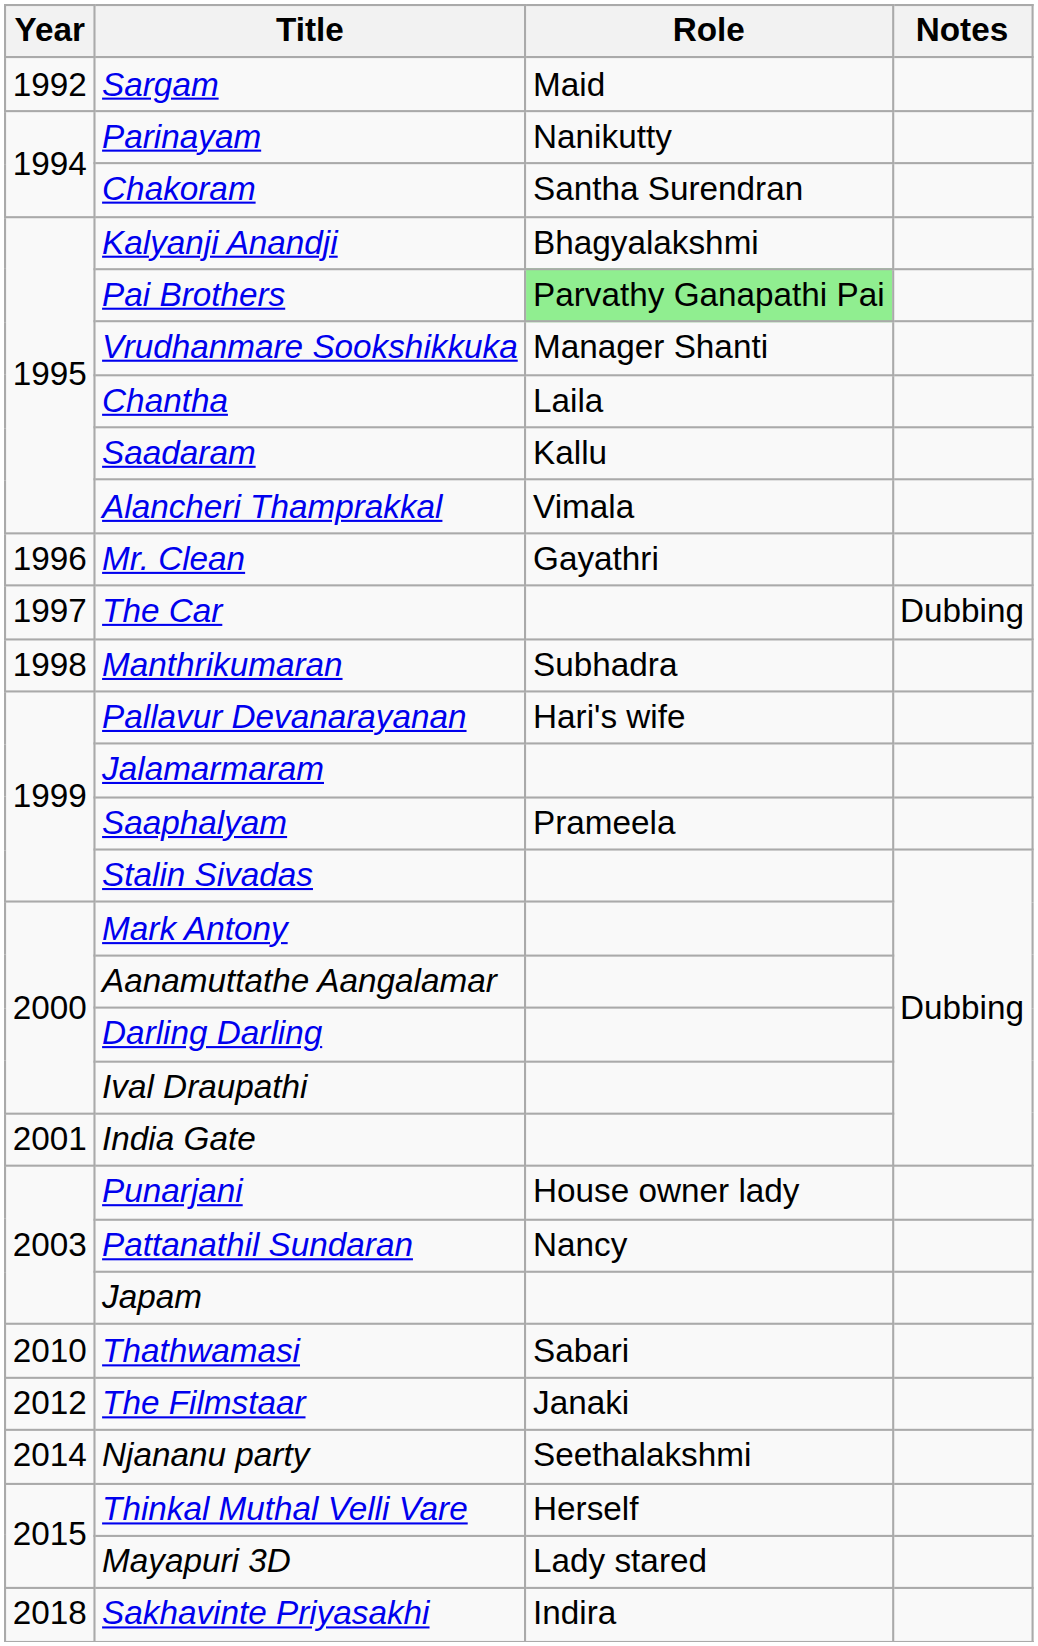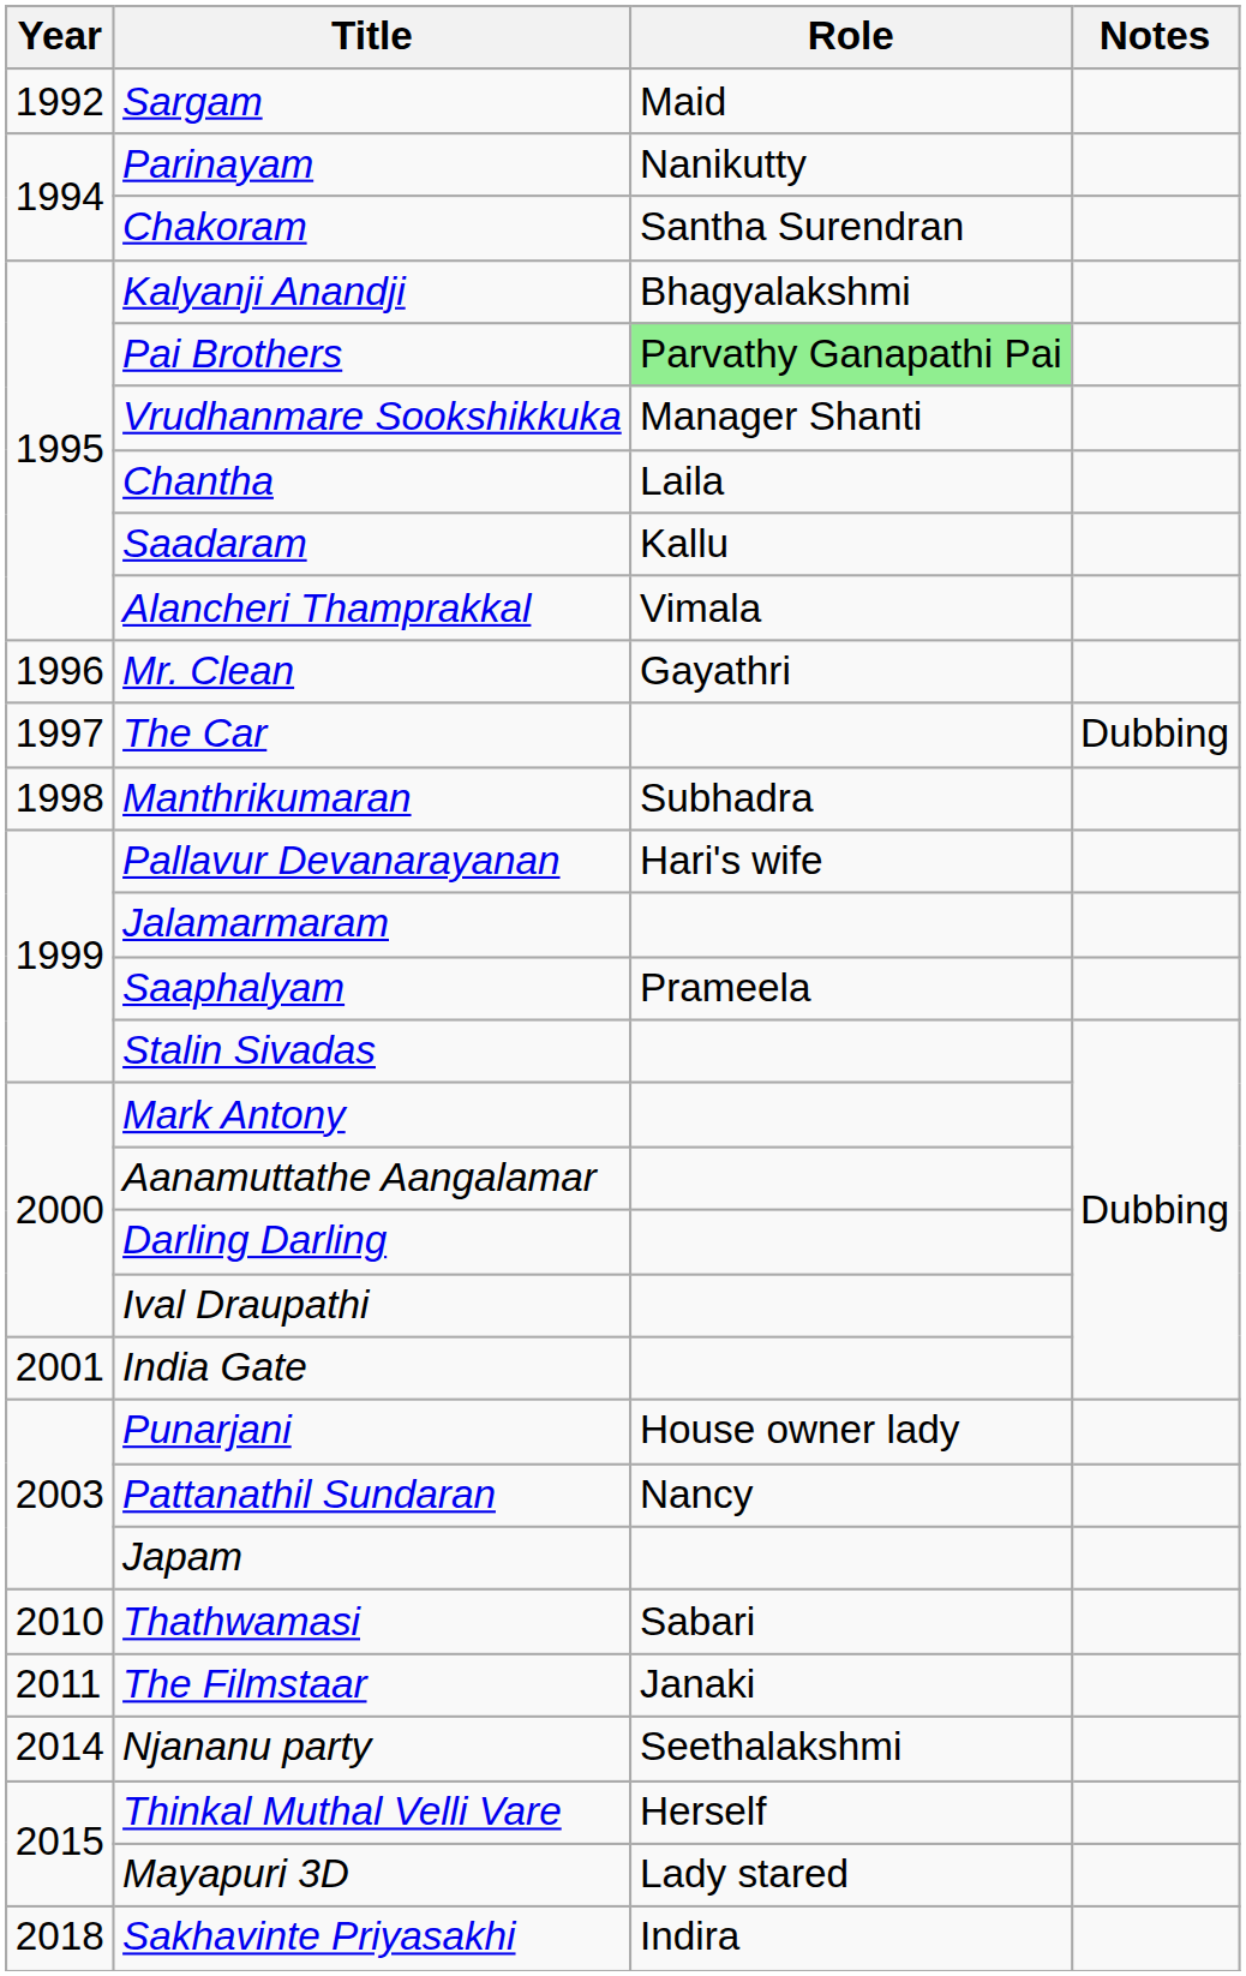 <table class="wikitable sortable mw-collapsible">
 <tr>
 <th>Year</th>
 <th>Title</th>
 <th>Role</th>
 <th>Notes</th>
 </tr>
 <tr>
 <td>1992</td>
 <td><em><a href='#'>Sargam</a></em></td>
 <td>Maid</td>
 <td></td>
 </tr>
 <tr>
 <td rowspan="2">1994</td>
 <td><em><a href='#'>Parinayam</a></em></td>
 <td>Nanikutty</td>
 <td></td>
 </tr>
 <tr>
 <td><em><a href='#'>Chakoram</a></em></td>
 <td>Santha Surendran</td>
 <td></td>
 </tr>
 <tr>
 <td rowspan="6">1995</td>
 <td><em><a href='#'>Kalyanji Anandji</a></em></td>
 <td>Bhagyalakshmi</td>
 <td></td>
 </tr>
 <tr>
 <td><em><a href='#'>Pai Brothers</a></em></td>
 <td style="background: lightgreen;">Parvathy Ganapathi Pai</td>
 <td></td>
 </tr>
 <tr>
 <td><em><a href='#'>Vrudhanmare Sookshikkuka</a> </em></td>
 <td>Manager Shanti</td>
 <td></td>
 </tr>
 <tr>
 <td><em><a href='#'>Chantha</a> </em></td>
 <td>Laila</td>
 <td></td>
 </tr>
 <tr>
 <td><em><a href='#'>Saadaram</a> </em></td>
 <td>Kallu</td>
 <td></td>
 </tr>
 <tr>
 <td><em><a href='#'>Alancheri Thamprakkal</a> </em></td>
 <td>Vimala</td>
 <td></td>
 </tr>
 <tr>
 <td>1996</td>
 <td><em><a href='#'>Mr. Clean</a></em></td>
 <td>Gayathri</td>
 <td></td>
 </tr>
 <tr>
 <td>1997</td>
 <td><em><a href='#'>The Car</a></em></td>
 <td></td>
 <td>Dubbing</td>
 </tr>
 <tr>
 <td>1998</td>
 <td><em><a href='#'>Manthrikumaran</a></em></td>
 <td>Subhadra</td>
 <td></td>
 </tr>
 <tr>
 <td rowspan="4">1999</td>
 <td><em><a href='#'>Pallavur Devanarayanan</a> </em></td>
 <td>Hari's wife</td>
 <td></td>
 </tr>
 <tr>
 <td><em><a href='#'>Jalamarmaram</a></em></td>
 <td></td>
 <td></td>
 </tr>
 <tr>
 <td><em><a href='#'>Saaphalyam</a> </em></td>
 <td>Prameela</td>
 <td></td>
 </tr>
 <tr>
 <td><em><a href='#'>Stalin Sivadas</a></em></td>
 <td></td>
 <td rowspan="6">Dubbing</td>
 </tr>
 <tr>
 <td rowspan="4">2000</td>
 <td><em><a href='#'>Mark Antony</a></em></td>
 <td></td>
 </tr>
 <tr>
 <td><em>Aanamuttathe Aangalamar</em></td>
 <td></td>
 </tr>
 <tr>
 <td><em><a href='#'>Darling Darling</a></em></td>
 <td></td>
 </tr>
 <tr>
 <td><em>Ival Draupathi</em></td>
 <td></td>
 </tr>
 <tr>
 <td>2001</td>
 <td><em>India Gate</em></td>
 <td></td>
 </tr>
 <tr>
 <td rowspan="3">2003</td>
 <td><em><a href='#'>Punarjani</a> </em></td>
 <td>House owner lady</td>
 <td></td>
 </tr>
 <tr>
 <td><em><a href='#'>Pattanathil Sundaran</a></em></td>
 <td>Nancy</td>
 <td></td>
 </tr>
 <tr>
 <td><em>Japam</em></td>
 <td></td>
 <td></td>
 </tr>
 <tr>
 <td>2010</td>
 <td><em><a href='#'>Thathwamasi</a></em></td>
 <td>Sabari</td>
 <td></td>
 </tr>
 <tr>
-<td>2012</td>
+<td>2011</td>
 <td><em><a href='#'>The Filmstaar</a> </em></td>
 <td>Janaki</td>
 <td></td>
 </tr>
 <tr>
 <td>2014</td>
 <td><em>Njananu party</em></td>
 <td>Seethalakshmi</td>
 <td></td>
 </tr>
 <tr>
 <td rowspan="2">2015</td>
 <td><em><a href='#'>Thinkal Muthal Velli Vare</a></em></td>
 <td>Herself</td>
 <td></td>
 </tr>
 <tr>
 <td><em>Mayapuri 3D </em></td>
 <td>Lady stared</td>
 <td></td>
 </tr>
 <tr>
 <td>2018</td>
 <td><em><a href='#'>Sakhavinte Priyasakhi</a> </em></td>
 <td>Indira</td>
 <td></td>
 </tr>
 <tr>
 </tr>
 </table>
